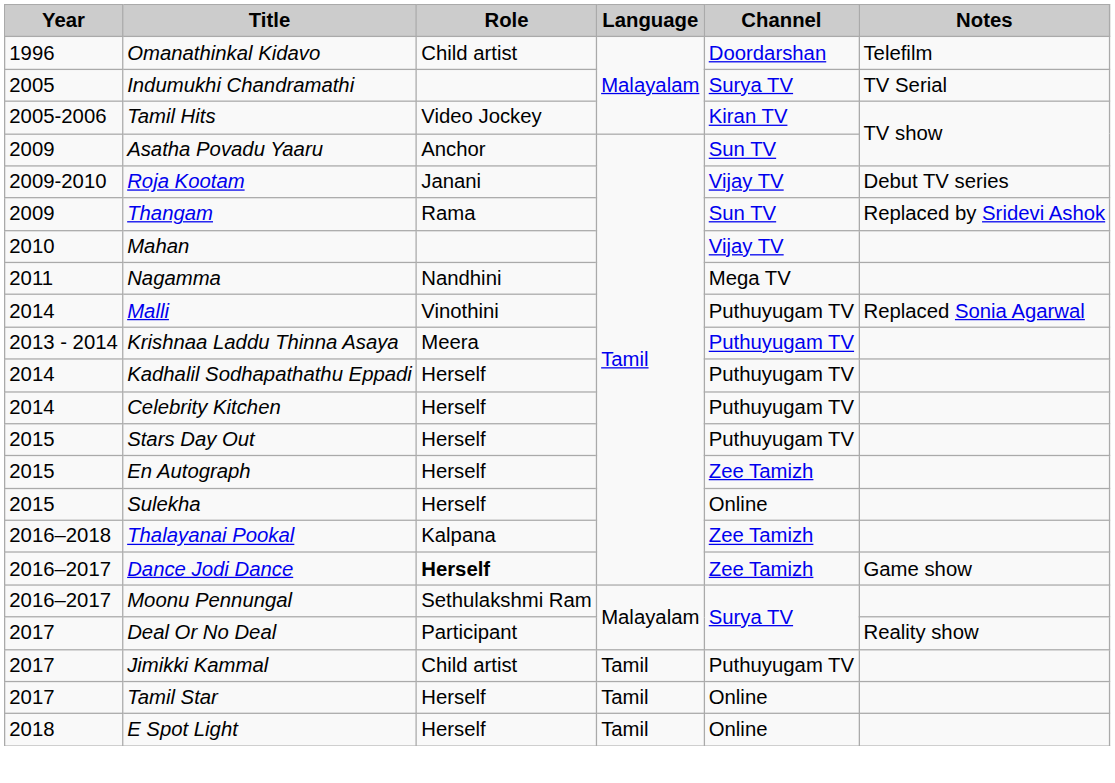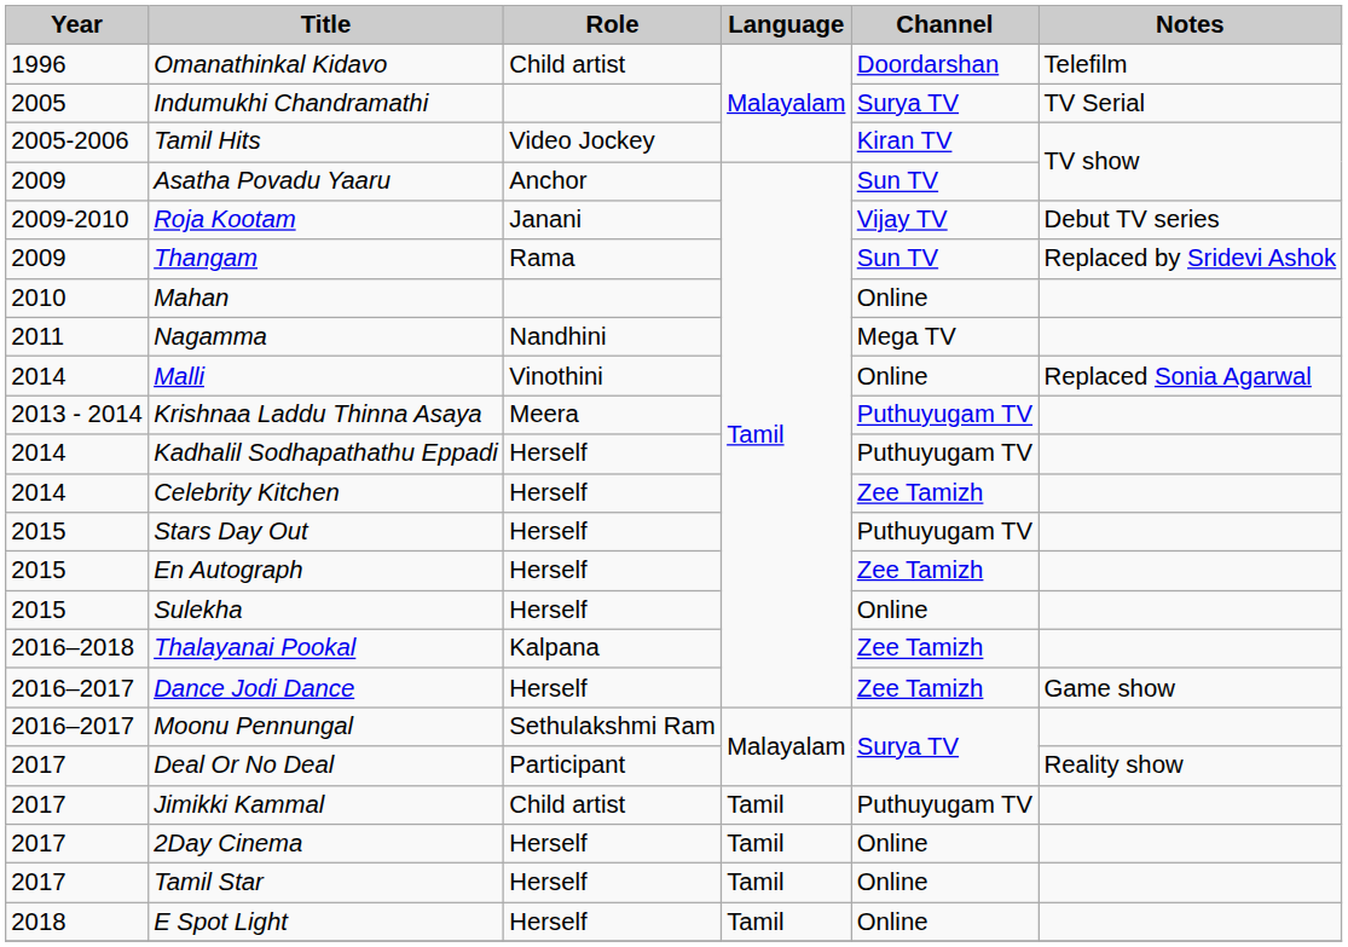 <table class="wikitable">
 <tr>
 <th style="background:#ccc;">Year</th>
 <th style="background:#ccc;">Title</th>
 <th style="background:#ccc;">Role</th>
 <th style="background:#ccc;">Language</th>
 <th style="background:#ccc;">Channel</th>
 <th style="background:#ccc;">Notes</th>
 </tr>
 <tr>
 <td>1996</td>
 <td><em>Omanathinkal Kidavo</em></td>
 <td>Child artist</td>
 <td rowspan=3><a href='#'>Malayalam</a></td>
 <td><a href='#'>Doordarshan</a></td>
 <td>Telefilm</td>
 </tr>
 <tr>
 <td>2005</td>
 <td><em>Indumukhi Chandramathi</em></td>
 <td></td>
 <td><a href='#'>Surya TV</a></td>
 <td>TV Serial</td>
 </tr>
 <tr>
 <td>2005-2006</td>
 <td><em>Tamil Hits</em></td>
 <td>Video Jockey</td>
 <td><a href='#'>Kiran TV</a></td>
 <td rowspan=2>TV show</td>
 </tr>
 <tr>
 <td>2009</td>
 <td><em>Asatha Povadu Yaaru</em></td>
 <td>Anchor</td>
 <td rowspan=14><a href='#'>Tamil</a></td>
 <td><a href='#'>Sun TV</a></td>
 </tr>
 <tr>
 <td>2009-2010</td>
 <td><a href='#'><em>Roja Kootam</em></a></td>
 <td>Janani</td>
 <td><a href='#'>Vijay TV</a></td>
 <td>Debut TV series</td>
 </tr>
 <tr>
 <td>2009</td>
 <td><a href='#'><em>Thangam</em></a></td>
 <td>Rama</td>
 <td><a href='#'>Sun TV</a></td>
 <td>Replaced by <a href='#'>Sridevi Ashok</a></td>
 </tr>
 <tr>
 <td>2010</td>
 <td><em>Mahan</em></td>
 <td></td>
-<td><a href='#'>Vijay TV</a></td>
+<td>Online</td>
 <td></td>
 </tr>
 <tr>
 <td>2011</td>
 <td><em>Nagamma</em></td>
 <td>Nandhini</td>
 <td>Mega TV</td>
 <td></td>
 </tr>
 <tr>
 <td>2014</td>
 <td><a href='#'><em>Malli</em></a></td>
 <td>Vinothini</td>
-<td>Puthuyugam TV</td>
+<td>Online</td>
 <td>Replaced <a href='#'>Sonia Agarwal</a></td>
 </tr>
 <tr>
 <td>2013 - 2014</td>
 <td><em>Krishnaa Laddu Thinna Asaya</em></td>
 <td>Meera</td>
 <td><a href='#'>Puthuyugam TV</a></td>
 <td></td>
 </tr>
 <tr>
 <td>2014</td>
 <td><em>Kadhalil Sodhapathathu Eppadi</em></td>
 <td>Herself</td>
 <td>Puthuyugam TV</td>
 <td></td>
 </tr>
 <tr>
 <td>2014</td>
 <td><em>Celebrity Kitchen</em></td>
 <td>Herself</td>
-<td>Puthuyugam TV</td>
+<td><a href='#'>Zee Tamizh</a></td>
 <td></td>
 </tr>
 <tr>
 <td>2015</td>
 <td><em>Stars Day Out</em></td>
 <td>Herself</td>
 <td>Puthuyugam TV</td>
 <td></td>
 </tr>
 <tr>
 <td>2015</td>
 <td><em>En Autograph</em></td>
 <td>Herself</td>
 <td><a href='#'>Zee Tamizh</a></td>
 <td></td>
 </tr>
 <tr>
 <td>2015</td>
 <td><em>Sulekha</em></td>
 <td>Herself</td>
 <td>Online</td>
 <td></td>
 </tr>
 <tr>
 <td>2016–2018</td>
 <td><em><a href='#'>Thalayanai Pookal</a></em></td>
 <td>Kalpana</td>
 <td><a href='#'>Zee Tamizh</a></td>
 <td></td>
 </tr>
 <tr>
 <td>2016–2017</td>
 <td><em><a href='#'>Dance Jodi Dance</a></em></td>
-<td><strong>Herself</strong></td>
+<td>Herself</td>
 <td><a href='#'>Zee Tamizh</a></td>
 <td>Game show</td>
 </tr>
 <tr>
 <td>2016–2017</td>
 <td><em>Moonu Pennungal</em></td>
 <td>Sethulakshmi Ram</td>
 <td rowspan=2>Malayalam</td>
 <td rowspan=2><a href='#'>Surya TV</a></td>
 <td></td>
 </tr>
 <tr>
 <td>2017</td>
 <td><em>Deal Or No Deal</em></td>
 <td>Participant</td>
 <td>Reality show</td>
 </tr>
 <tr>
 <td>2017</td>
 <td><em>Jimikki Kammal</em></td>
 <td>Child artist</td>
 <td>Tamil</td>
 <td>Puthuyugam TV</td>
 <td></td>
 </tr>
 <tr>
 <td>2017</td>
+<td><em>2Day Cinema</em></td>
+<td>Herself</td>
+<td>Tamil</td>
+<td>Online</td>
+<td></td>
+</tr>
+<tr>
+<td>2017</td>
 <td><em>Tamil Star</em></td>
 <td>Herself</td>
 <td>Tamil</td>
 <td>Online</td>
 <td></td>
 </tr>
 <tr>
 <td>2018</td>
 <td><em>E Spot Light</em></td>
 <td>Herself</td>
 <td>Tamil</td>
 <td>Online</td>
 <td></td>
 </tr>
 <tr>
 </tr>
 </table>
